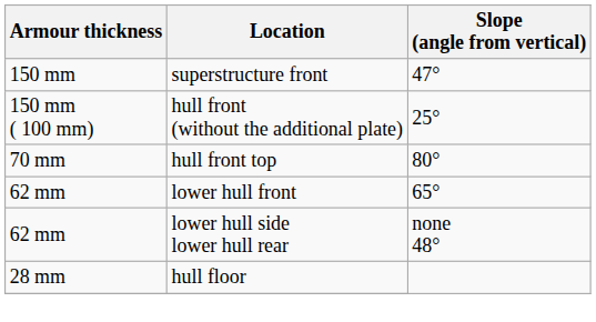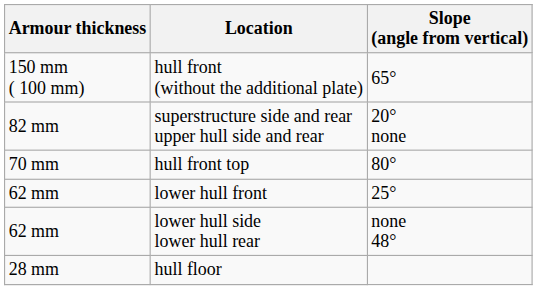 <table class="wikitable">
 <tr>
 <th>Armour thickness</th>
 <th>Location</th>
 <th>Slope<br>(angle from vertical)</th>
 </tr>
 <tr>
-<td>150 mm</td>
-<td>superstructure front</td>
-<td>47°</td>
+<td>150 mm <br>( 100 mm)</td>
+<td>hull front <br>(without the additional plate)</td>
+<td>65°</td>
 </tr>
 <tr>
-<td>150 mm <br>( 100 mm)</td>
-<td>hull front <br>(without the additional plate)</td>
-<td>25°</td>
+<td>82 mm</td>
+<td>superstructure side and rear<br> upper hull side and rear</td>
+<td>20°<br>none</td>
 </tr>
 <tr>
 <td>70 mm</td>
 <td>hull front top</td>
 <td>80°</td>
 </tr>
 <tr>
 <td>62 mm</td>
 <td>lower hull front</td>
-<td>65°</td>
+<td>25°</td>
 </tr>
 <tr>
 <td>62 mm</td>
 <td>lower hull side<br>lower hull rear</td>
 <td>none<br>48°</td>
 </tr>
 <tr>
 <td>28 mm</td>
 <td>hull floor</td>
 </tr>
 <tr>
 </tr>
 </table>
